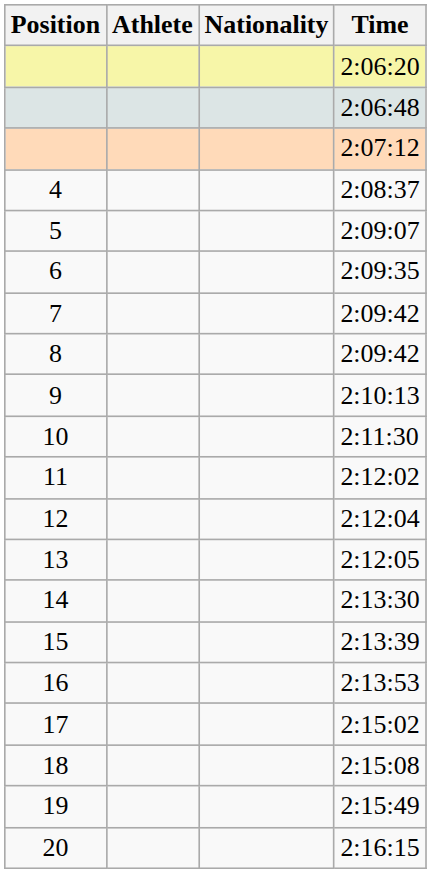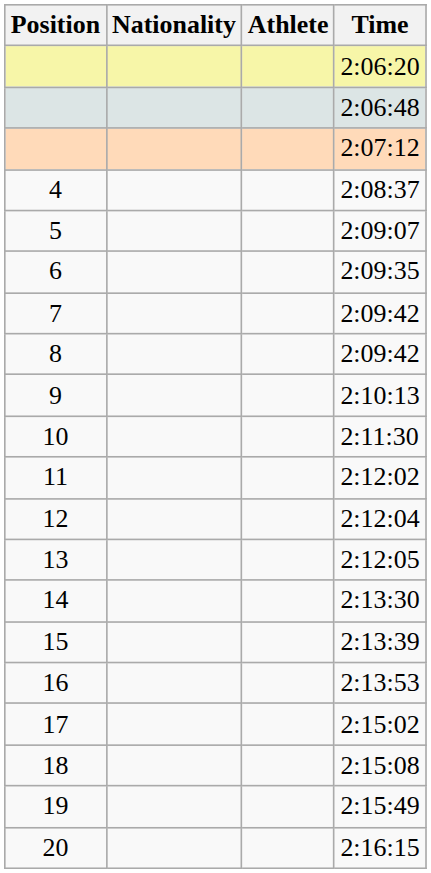 <table class="wikitable sortable">
 <tr>
 <th>Position</th>
+<th>Nationality</th>
 <th>Athlete</th>
-<th>Nationality</th>
 <th>Time</th>
 </tr>
 <tr bgcolor="#F7F6A8">
 <td align=center></td>
 <td></td>
 <td></td>
 <td>2:06:20</td>
 </tr>
 <tr bgcolor="#DCE5E5">
 <td align=center></td>
 <td></td>
 <td></td>
 <td>2:06:48</td>
 </tr>
 <tr bgcolor="#FFDAB9">
 <td align=center></td>
 <td></td>
 <td></td>
 <td>2:07:12</td>
 </tr>
 <tr>
 <td align=center>4</td>
 <td></td>
 <td></td>
 <td>2:08:37</td>
 </tr>
 <tr>
 <td align=center>5</td>
 <td></td>
 <td></td>
 <td>2:09:07</td>
 </tr>
 <tr>
 <td align=center>6</td>
 <td></td>
 <td></td>
 <td>2:09:35</td>
 </tr>
 <tr>
 <td align=center>7</td>
 <td></td>
 <td></td>
 <td>2:09:42</td>
 </tr>
 <tr>
 <td align=center>8</td>
 <td></td>
 <td></td>
 <td>2:09:42</td>
 </tr>
 <tr>
 <td align=center>9</td>
 <td></td>
 <td></td>
 <td>2:10:13</td>
 </tr>
 <tr>
 <td align=center>10</td>
 <td></td>
 <td></td>
 <td>2:11:30</td>
 </tr>
 <tr>
 <td align=center>11</td>
 <td></td>
 <td></td>
 <td>2:12:02</td>
 </tr>
 <tr>
 <td align=center>12</td>
 <td></td>
 <td></td>
 <td>2:12:04</td>
 </tr>
 <tr>
 <td align=center>13</td>
 <td></td>
 <td></td>
 <td>2:12:05</td>
 </tr>
 <tr>
 <td align=center>14</td>
 <td></td>
 <td></td>
 <td>2:13:30</td>
 </tr>
 <tr>
 <td align=center>15</td>
 <td></td>
 <td></td>
 <td>2:13:39</td>
 </tr>
 <tr>
 <td align=center>16</td>
 <td></td>
 <td></td>
 <td>2:13:53</td>
 </tr>
 <tr>
 <td align=center>17</td>
 <td></td>
 <td></td>
 <td>2:15:02</td>
 </tr>
 <tr>
 <td align=center>18</td>
 <td></td>
 <td></td>
 <td>2:15:08</td>
 </tr>
 <tr>
 <td align=center>19</td>
 <td></td>
 <td></td>
 <td>2:15:49</td>
 </tr>
 <tr>
 <td align=center>20</td>
 <td></td>
 <td></td>
 <td>2:16:15</td>
 </tr>
 </table>
